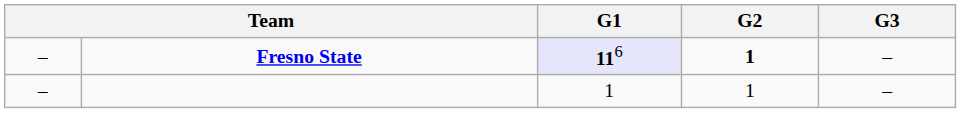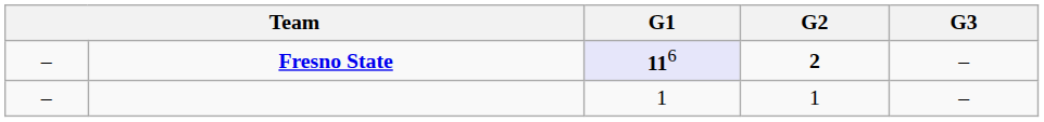 <table class="wikitable" style="font-size:90%; width: 55%; text-align: center">
 <tr>
 <th colspan=2>Team</th>
 <th>G1</th>
 <th>G2</th>
 <th>G3</th>
 </tr>
 <tr>
 <td>–</td>
 <td><strong><a href='#'>Fresno State</a></strong></td>
 <td style="background: lavender;"><strong>11</strong><sup>6</sup></td>
-<td><strong>1</strong></td>
+<td><strong>2</strong></td>
 <td>–</td>
 </tr>
 <tr>
 <td>–</td>
 <td></td>
 <td>1</td>
 <td>1</td>
 <td>–</td>
 </tr>
 </table>
